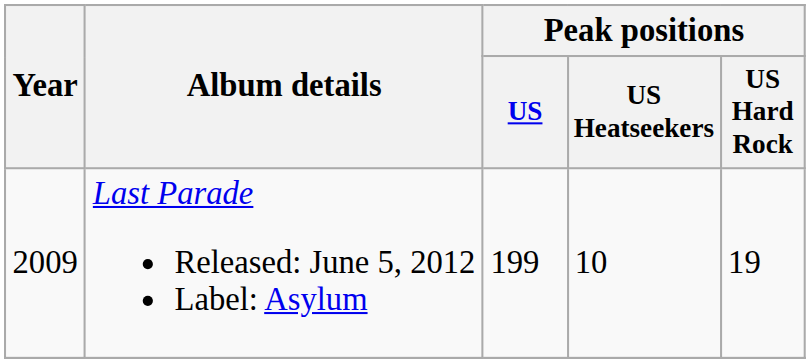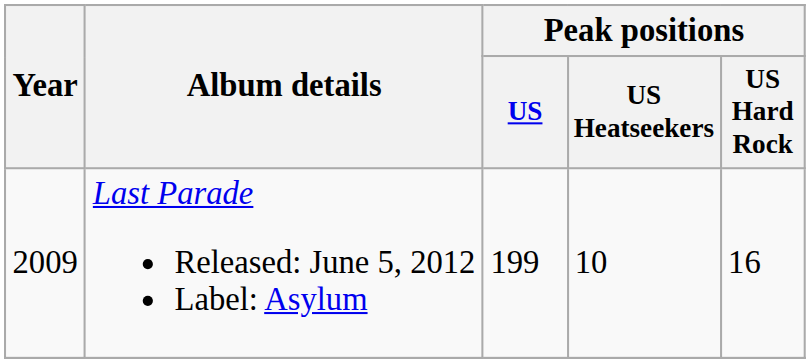 <table class="wikitable">
 <tr>
 <th rowspan="2">Year</th>
 <th rowspan="2">Album details</th>
 <th colspan="3">Peak positions</th>
 </tr>
 <tr style="font-size:smaller;">
 <th width="35"><a href='#'>US</a></th>
 <th width="35">US Heatseekers</th>
 <th width="35">US Hard Rock</th>
 </tr>
 <tr>
 <td>2009</td>
 <td><em><a href='#'>Last Parade</a></em><br><ul><li>Released: June 5, 2012</li><li>Label: <a href='#'>Asylum</a></li></ul></td>
 <td>199</td>
 <td>10</td>
-<td>19</td>
+<td>16</td>
 </tr>
 <tr>
 </tr>
 </table>
